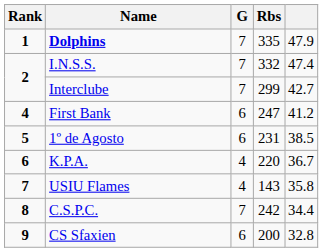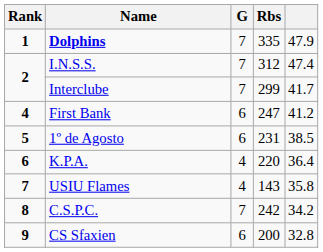 <table class="wikitable" style="text-align:center; font-size:90%;">
 <tr>
 <th width=10px>Rank</th>
 <th width=175px>Name</th>
 <th width=15px>G</th>
 <th width=10px>Rbs</th>
 <th width=10px></th>
 </tr>
 <tr>
 <td><strong>1</strong></td>
 <td align=left> <strong><a href='#'>Dolphins</a></strong></td>
 <td>7</td>
 <td>335</td>
 <td>47.9</td>
 </tr>
 <tr>
 <td rowspan=2><strong>2</strong></td>
 <td align=left> <a href='#'>I.N.S.S.</a></td>
 <td>7</td>
-<td>332</td>
+<td>312</td>
 <td>47.4</td>
 </tr>
 <tr>
 <td align=left> <a href='#'>Interclube</a></td>
 <td>7</td>
 <td>299</td>
-<td>42.7</td>
+<td>41.7</td>
 </tr>
 <tr>
 <td><strong>4</strong></td>
 <td align=left> <a href='#'>First Bank</a></td>
 <td>6</td>
 <td>247</td>
 <td>41.2</td>
 </tr>
 <tr>
 <td><strong>5</strong></td>
 <td align=left> <a href='#'>1º de Agosto</a></td>
 <td>6</td>
 <td>231</td>
 <td>38.5</td>
 </tr>
 <tr>
 <td><strong>6</strong></td>
 <td align=left> <a href='#'>K.P.A.</a></td>
 <td>4</td>
 <td>220</td>
-<td>36.7</td>
+<td>36.4</td>
 </tr>
 <tr>
 <td><strong>7</strong></td>
 <td align=left> <a href='#'>USIU Flames</a></td>
 <td>4</td>
 <td>143</td>
 <td>35.8</td>
 </tr>
 <tr>
 <td><strong>8</strong></td>
 <td align=left> <a href='#'>C.S.P.C.</a></td>
 <td>7</td>
 <td>242</td>
-<td>34.4</td>
+<td>34.2</td>
 </tr>
 <tr>
 <td><strong>9</strong></td>
 <td align=left> <a href='#'>CS Sfaxien</a></td>
 <td>6</td>
 <td>200</td>
 <td>32.8</td>
 </tr>
 </table>
